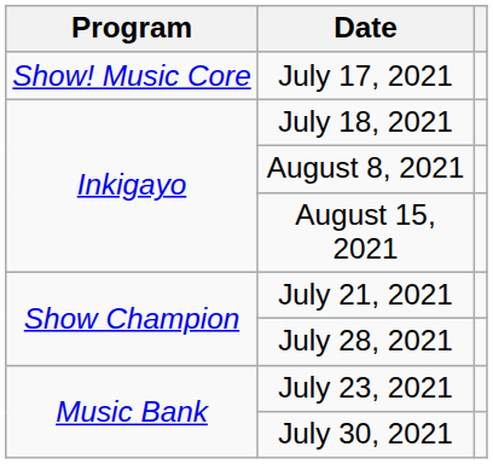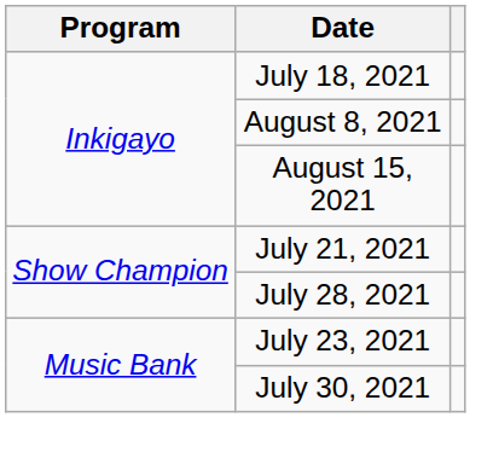 <table class="sortable wikitable" style="text-align:center;">
 <tr>
 <th>Program</th>
 <th width="110">Date</th>
 <th class="unsortable"></th>
-</tr>
-<tr>
-<td><em><a href='#'>Show! Music Core</a></em></td>
-<td>July 17, 2021</td>
-<td></td>
 </tr>
 <tr>
 <td rowspan="3"><em><a href='#'>Inkigayo</a></em></td>
 <td>July 18, 2021</td>
 <td></td>
 </tr>
 <tr>
 <td>August 8, 2021</td>
 <td></td>
 </tr>
 <tr>
 <td>August 15, 2021</td>
 <td></td>
 </tr>
 <tr>
 <td rowspan="2"><em><a href='#'>Show Champion</a></em></td>
 <td>July 21, 2021</td>
 <td></td>
 </tr>
 <tr>
 <td>July 28, 2021</td>
 <td></td>
 </tr>
 <tr>
 <td rowspan="2"><em><a href='#'>Music Bank</a></em></td>
 <td>July 23, 2021</td>
 <td></td>
 </tr>
 <tr>
 <td>July 30, 2021</td>
 <td></td>
 </tr>
 </table>
